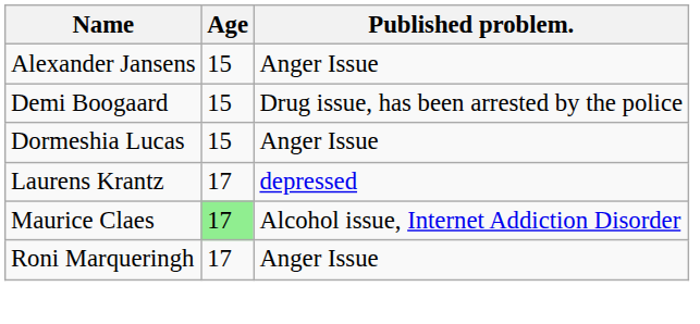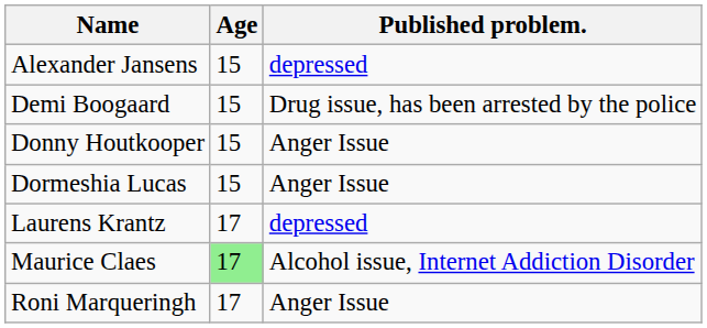 <table class="wikitable">
 <tr>
 <th>Name</th>
 <th>Age</th>
 <th>Published problem.</th>
 </tr>
 <tr>
 <td>Alexander Jansens</td>
 <td>15</td>
-<td>Anger Issue</td>
+<td><a href='#'>depressed</a></td>
 </tr>
 <tr>
 <td>Demi Boogaard</td>
 <td>15</td>
 <td>Drug issue, has been arrested by the police</td>
+</tr>
+<tr>
+<td>Donny Houtkooper</td>
+<td>15</td>
+<td>Anger Issue</td>
 </tr>
 <tr>
 <td>Dormeshia Lucas</td>
 <td>15</td>
 <td>Anger Issue</td>
 </tr>
 <tr>
 <td>Laurens Krantz</td>
 <td>17</td>
 <td><a href='#'>depressed</a></td>
 </tr>
 <tr>
 <td>Maurice Claes</td>
 <td style="background: lightgreen;">17</td>
 <td>Alcohol issue, <a href='#'>Internet Addiction Disorder</a></td>
 </tr>
 <tr>
 <td>Roni Marqueringh</td>
 <td>17</td>
 <td>Anger Issue</td>
 </tr>
 </table>
